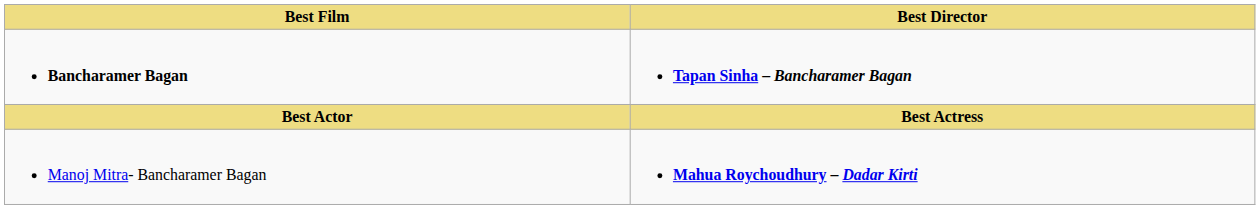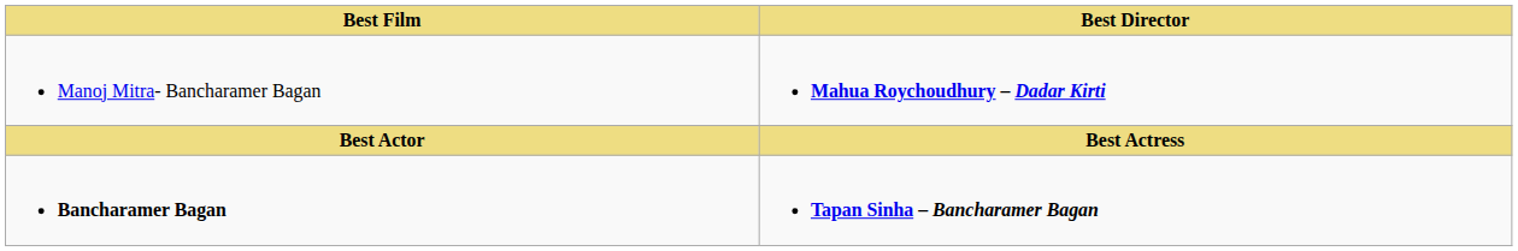 <table class="wikitable" width="100%"  |>
 <tr>
 <th !  style="background:#eedd82; text-align:center; width:50%;">Best Film</th>
 <th !  style="background:#eedd82; text-align:center; width:50%;">Best Director</th>
 </tr>
 <tr>
-<td valign="top"><br><ul><li><strong>Bancharamer Bagan</strong></li></ul></td>
-<td valign="top"><br><ul><li><strong><a href='#'>Tapan Sinha</a> – <em>Bancharamer Bagan<strong><em></li></ul></td>
+<td><br><ul><li></strong><a href='#'>Manoj Mitra</a>- </em>Bancharamer Bagan</em></strong></li></ul></td>
+<td><br><ul><li><strong><a href='#'>Mahua Roychoudhury</a> – <em><a href='#'>Dadar Kirti</a><strong><em></li></ul></td>
 </tr>
 <tr>
 <th ! style="background:#eedd82; text-align:center;">Best Actor</th>
 <th ! style="background:#eedd82; text-align:center;">Best Actress</th>
 </tr>
 <tr>
-<td><br><ul><li></strong><a href='#'>Manoj Mitra</a>- </em>Bancharamer Bagan</em></strong></li></ul></td>
-<td><br><ul><li><strong><a href='#'>Mahua Roychoudhury</a> – <em><a href='#'>Dadar Kirti</a><strong><em></li></ul></td>
+<td valign="top"><br><ul><li><strong>Bancharamer Bagan</strong></li></ul></td>
+<td valign="top"><br><ul><li><strong><a href='#'>Tapan Sinha</a> – <em>Bancharamer Bagan<strong><em></li></ul></td>
 </tr>
 </table>
